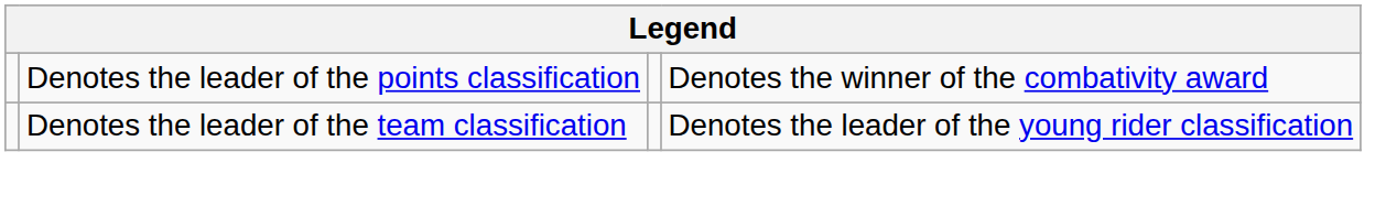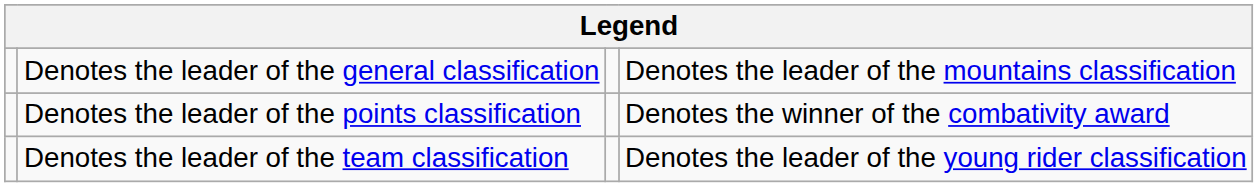 <table class="wikitable noresize">
 <tr>
 <th colspan="4">Legend</th>
+</tr>
+<tr>
+<td></td>
+<td>Denotes the leader of the <a href='#'>general classification</a></td>
+<td></td>
+<td>Denotes the leader of the <a href='#'>mountains classification</a></td>
 </tr>
 <tr>
 <td></td>
 <td>Denotes the leader of the <a href='#'>points classification</a></td>
 <td></td>
 <td>Denotes the winner of the <a href='#'>combativity award</a></td>
 </tr>
 <tr>
 <td></td>
 <td>Denotes the leader of the <a href='#'>team classification</a></td>
 <td></td>
 <td>Denotes the leader of the <a href='#'>young rider classification</a></td>
 </tr>
 </table>
